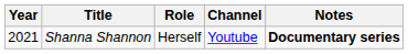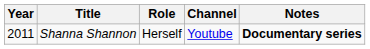 <table class="wikitable">
 <tr>
 <th>Year</th>
 <th>Title</th>
 <th>Role</th>
 <th>Channel</th>
 <th>Notes</th>
 </tr>
 <tr>
-<td>2021</td>
+<td>2011</td>
 <td><em>Shanna Shannon</em></td>
 <td>Herself</td>
 <td><a href='#'>Youtube</a></td>
 <td><strong>Documentary series</strong></td>
 </tr>
 </table>
